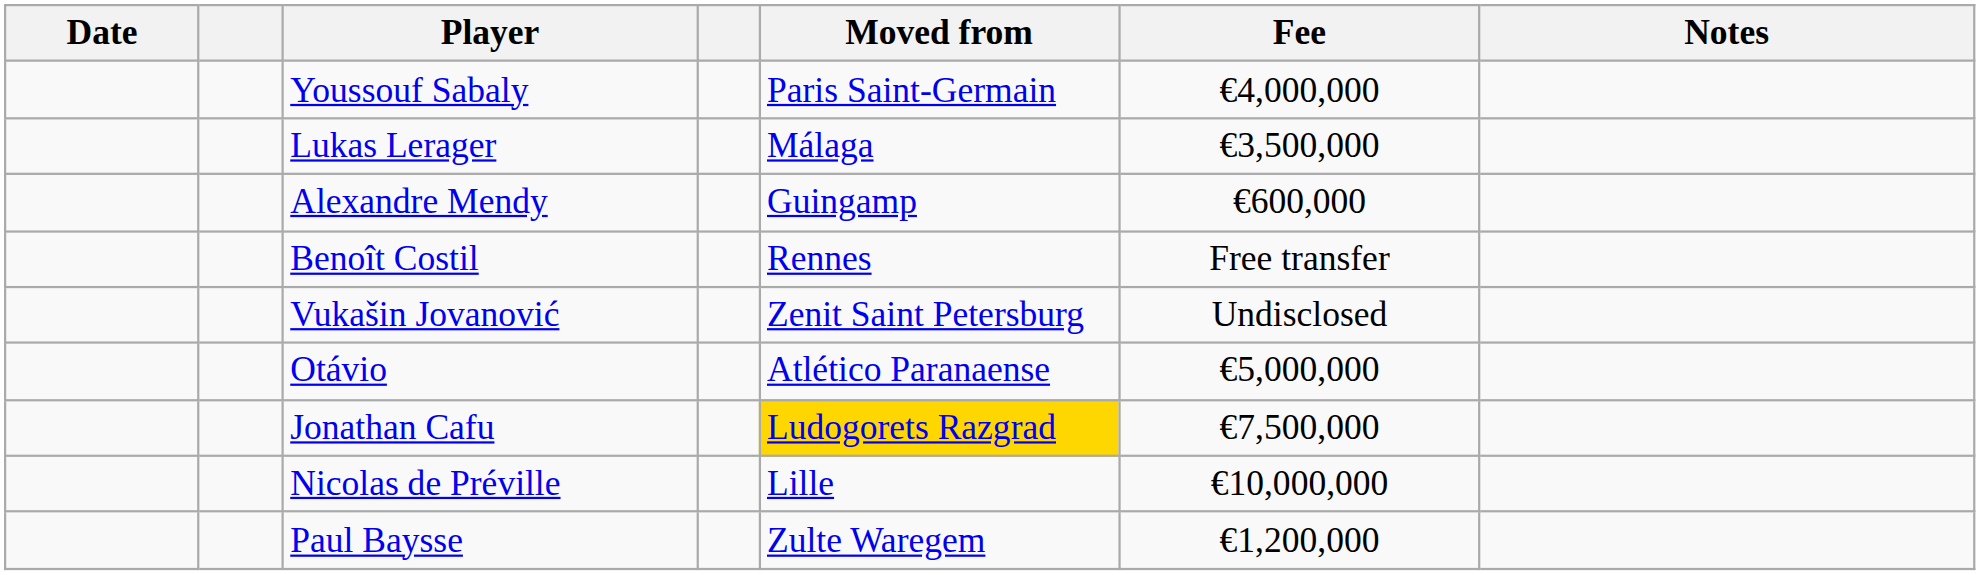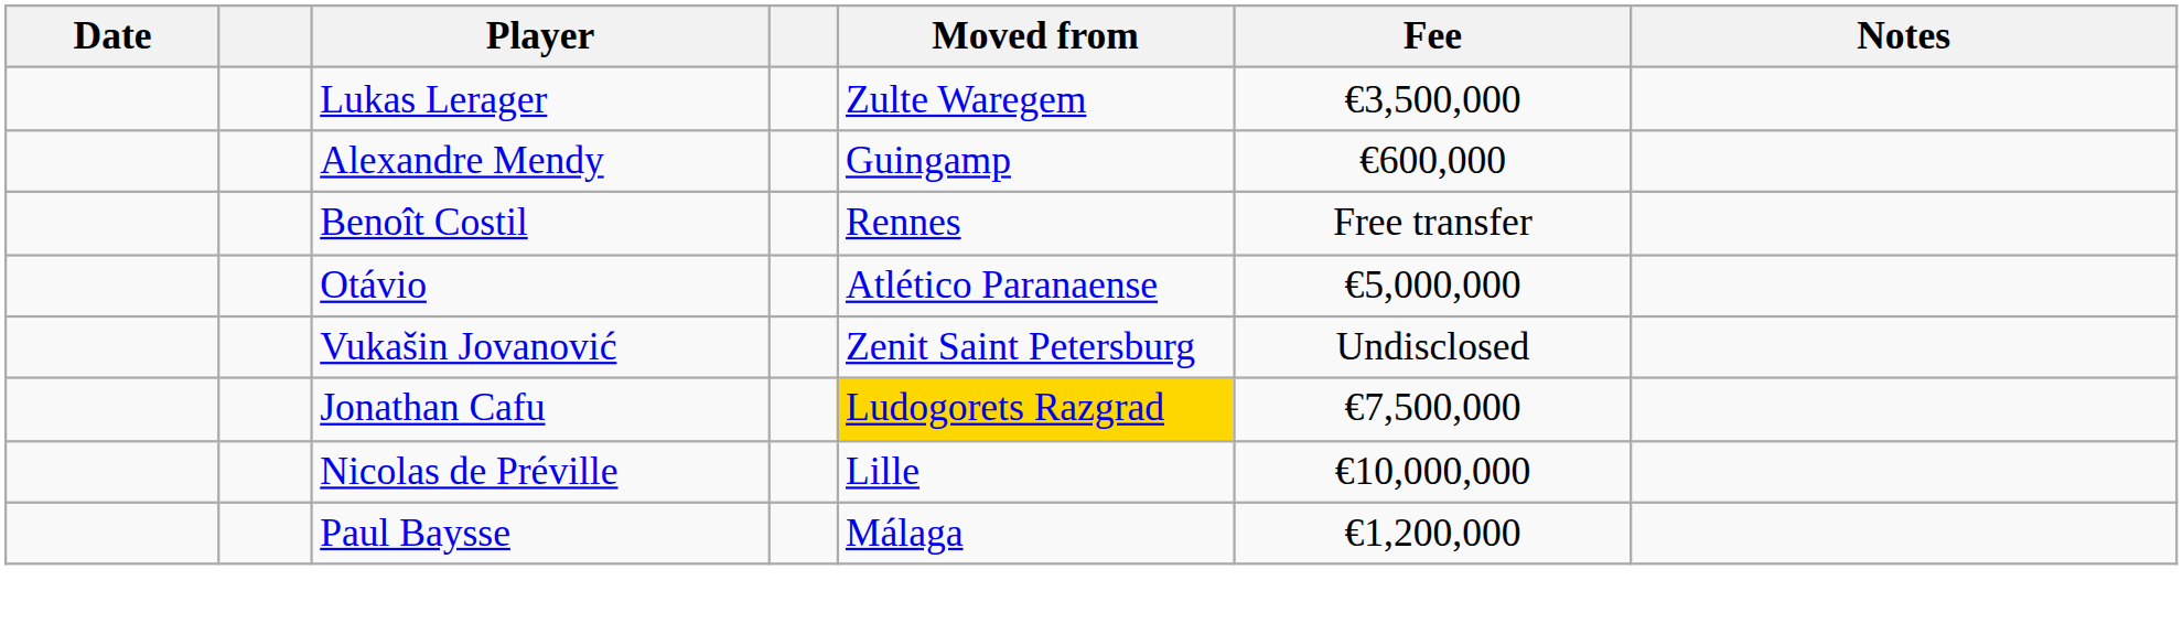 <table class="wikitable sortable">
 <tr>
 <th style="width:80px;">Date</th>
 <th style="width:30px;"></th>
 <th style="width:180px;">Player</th>
 <th style="width:20px;"></th>
 <th style="width:155px;">Moved from</th>
 <th style="width:155px;" class="unsortable">Fee</th>
 <th style="width:215px;" class="unsortable">Notes</th>
 </tr>
 <tr>
 <td></td>
 <td align=center></td>
-<td> <a href='#'>Youssouf Sabaly</a></td>
-<td align=center></td>
-<td> <a href='#'>Paris Saint-Germain</a></td>
-<td align=center>€4,000,000</td>
-<td align=center></td>
-</tr>
-<tr>
-<td></td>
-<td align=center></td>
 <td> <a href='#'>Lukas Lerager</a></td>
 <td align=center></td>
-<td> <a href='#'>Málaga</a></td>
+<td> <a href='#'>Zulte Waregem</a></td>
 <td align=center>€3,500,000</td>
 <td align=center></td>
 </tr>
 <tr>
 <td></td>
 <td align=center></td>
 <td> <a href='#'>Alexandre Mendy</a></td>
 <td align=center></td>
 <td> <a href='#'>Guingamp</a></td>
 <td align=center>€600,000</td>
 <td align=center></td>
 </tr>
 <tr>
 <td></td>
 <td align=center></td>
 <td> <a href='#'>Benoît Costil</a></td>
 <td align=center></td>
 <td> <a href='#'>Rennes</a></td>
 <td align=center>Free transfer</td>
 <td align=center></td>
 </tr>
 <tr>
 <td></td>
 <td align=center></td>
-<td> <a href='#'>Vukašin Jovanović</a></td>
+<td> <a href='#'>Otávio</a></td>
 <td align=center></td>
-<td> <a href='#'>Zenit Saint Petersburg</a></td>
-<td align=center>Undisclosed</td>
+<td> <a href='#'>Atlético Paranaense</a></td>
+<td align=center>€5,000,000</td>
 <td align=center></td>
 </tr>
 <tr>
 <td></td>
 <td align=center></td>
-<td> <a href='#'>Otávio</a></td>
+<td> <a href='#'>Vukašin Jovanović</a></td>
 <td align=center></td>
-<td> <a href='#'>Atlético Paranaense</a></td>
-<td align=center>€5,000,000</td>
+<td> <a href='#'>Zenit Saint Petersburg</a></td>
+<td align=center>Undisclosed</td>
 <td align=center></td>
 </tr>
 <tr>
 <td></td>
 <td align=center></td>
 <td> <a href='#'>Jonathan Cafu</a></td>
 <td align=center></td>
 <td style="background: gold;"> <a href='#'>Ludogorets Razgrad</a></td>
 <td align=center>€7,500,000</td>
 <td align=center></td>
 </tr>
 <tr>
 <td></td>
 <td align=center></td>
 <td> <a href='#'>Nicolas de Préville</a></td>
 <td align=center></td>
 <td> <a href='#'>Lille</a></td>
 <td align=center>€10,000,000</td>
 <td align=center></td>
 </tr>
 <tr>
 <td></td>
 <td align=center></td>
 <td> <a href='#'>Paul Baysse</a></td>
 <td align=center></td>
-<td> <a href='#'>Zulte Waregem</a></td>
+<td> <a href='#'>Málaga</a></td>
 <td align=center>€1,200,000</td>
 <td align=center></td>
 </tr>
 </table>
